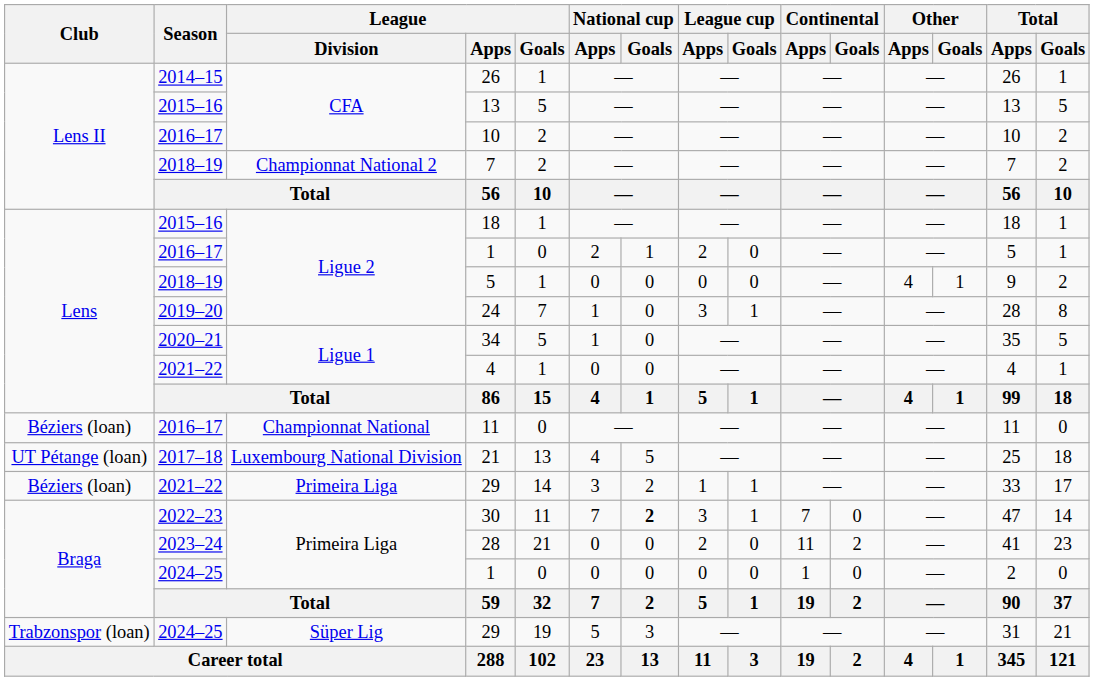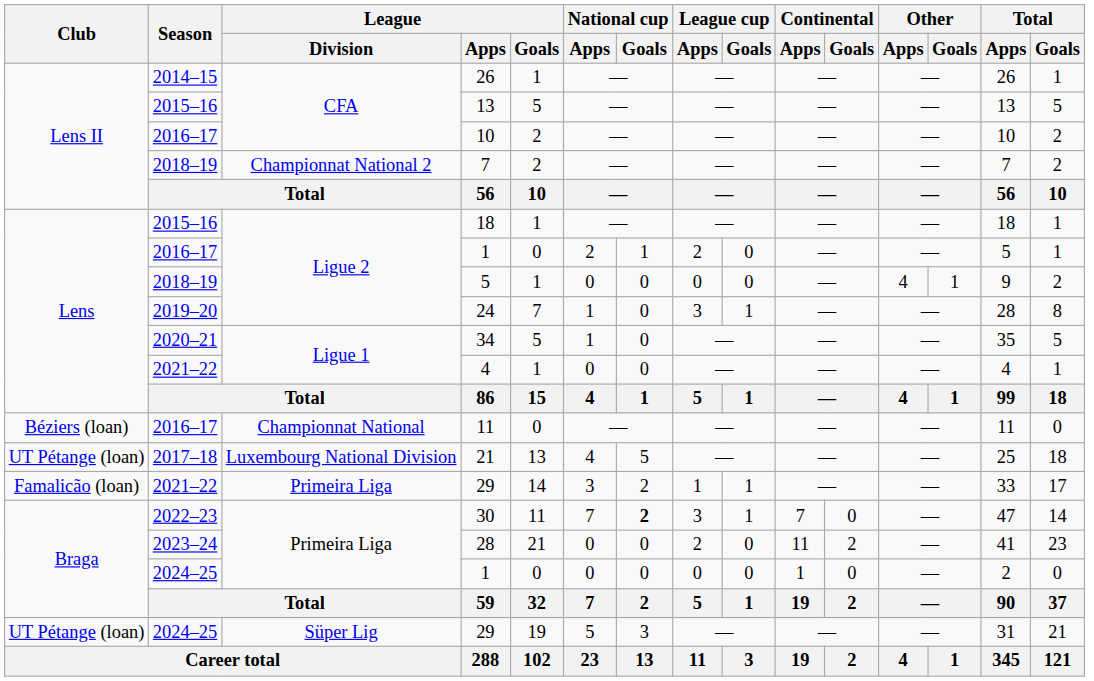 <table class="wikitable" style="text-align: center;">
 <tr>
 <th rowspan="2">Club</th>
 <th rowspan="2">Season</th>
 <th colspan="3">League</th>
 <th colspan="2">National cup</th>
 <th colspan="2">League cup</th>
 <th colspan="2">Continental</th>
 <th colspan="2">Other</th>
 <th colspan="2">Total</th>
 </tr>
 <tr>
 <th>Division</th>
 <th>Apps</th>
 <th>Goals</th>
 <th>Apps</th>
 <th>Goals</th>
 <th>Apps</th>
 <th>Goals</th>
 <th>Apps</th>
 <th>Goals</th>
 <th>Apps</th>
 <th>Goals</th>
 <th>Apps</th>
 <th>Goals</th>
 </tr>
 <tr>
 <td rowspan="5"><a href='#'>Lens II</a></td>
 <td><a href='#'>2014–15</a></td>
 <td rowspan="3"><a href='#'>CFA</a></td>
 <td>26</td>
 <td>1</td>
 <td colspan="2">—</td>
 <td colspan="2">—</td>
 <td colspan="2">—</td>
 <td colspan="2">—</td>
 <td>26</td>
 <td>1</td>
 </tr>
 <tr>
 <td><a href='#'>2015–16</a></td>
 <td>13</td>
 <td>5</td>
 <td colspan="2">—</td>
 <td colspan="2">—</td>
 <td colspan="2">—</td>
 <td colspan="2">—</td>
 <td>13</td>
 <td>5</td>
 </tr>
 <tr>
 <td><a href='#'>2016–17</a></td>
 <td>10</td>
 <td>2</td>
 <td colspan="2">—</td>
 <td colspan="2">—</td>
 <td colspan="2">—</td>
 <td colspan="2">—</td>
 <td>10</td>
 <td>2</td>
 </tr>
 <tr>
 <td><a href='#'>2018–19</a></td>
 <td><a href='#'>Championnat National 2</a></td>
 <td>7</td>
 <td>2</td>
 <td colspan="2">—</td>
 <td colspan="2">—</td>
 <td colspan="2">—</td>
 <td colspan="2">—</td>
 <td>7</td>
 <td>2</td>
 </tr>
 <tr>
 <th colspan="2">Total</th>
 <th>56</th>
 <th>10</th>
 <th colspan="2">—</th>
 <th colspan="2">—</th>
 <th colspan="2">—</th>
 <th colspan="2">—</th>
 <th>56</th>
 <th>10</th>
 </tr>
 <tr>
 <td rowspan="7"><a href='#'>Lens</a></td>
 <td><a href='#'>2015–16</a></td>
 <td rowspan="4"><a href='#'>Ligue 2</a></td>
 <td>18</td>
 <td>1</td>
 <td colspan="2">—</td>
 <td colspan="2">—</td>
 <td colspan="2">—</td>
 <td colspan="2">—</td>
 <td>18</td>
 <td>1</td>
 </tr>
 <tr>
 <td><a href='#'>2016–17</a></td>
 <td>1</td>
 <td>0</td>
 <td>2</td>
 <td>1</td>
 <td>2</td>
 <td>0</td>
 <td colspan="2">—</td>
 <td colspan="2">—</td>
 <td>5</td>
 <td>1</td>
 </tr>
 <tr>
 <td><a href='#'>2018–19</a></td>
 <td>5</td>
 <td>1</td>
 <td>0</td>
 <td>0</td>
 <td>0</td>
 <td>0</td>
 <td colspan="2">—</td>
 <td>4</td>
 <td>1</td>
 <td>9</td>
 <td>2</td>
 </tr>
 <tr>
 <td><a href='#'>2019–20</a></td>
 <td>24</td>
 <td>7</td>
 <td>1</td>
 <td>0</td>
 <td>3</td>
 <td>1</td>
 <td colspan="2">—</td>
 <td colspan="2">—</td>
 <td>28</td>
 <td>8</td>
 </tr>
 <tr>
 <td><a href='#'>2020–21</a></td>
 <td rowspan="2"><a href='#'>Ligue 1</a></td>
 <td>34</td>
 <td>5</td>
 <td>1</td>
 <td>0</td>
 <td colspan="2">—</td>
 <td colspan="2">—</td>
 <td colspan="2">—</td>
 <td>35</td>
 <td>5</td>
 </tr>
 <tr>
 <td><a href='#'>2021–22</a></td>
 <td>4</td>
 <td>1</td>
 <td>0</td>
 <td>0</td>
 <td colspan="2">—</td>
 <td colspan="2">—</td>
 <td colspan="2">—</td>
 <td>4</td>
 <td>1</td>
 </tr>
 <tr>
 <th colspan="2">Total</th>
 <th>86</th>
 <th>15</th>
 <th>4</th>
 <th>1</th>
 <th>5</th>
 <th>1</th>
 <th colspan="2">—</th>
 <th>4</th>
 <th>1</th>
 <th>99</th>
 <th>18</th>
 </tr>
 <tr>
 <td><a href='#'>Béziers</a> (loan)</td>
 <td><a href='#'>2016–17</a></td>
 <td><a href='#'>Championnat National</a></td>
 <td>11</td>
 <td>0</td>
 <td colspan="2">—</td>
 <td colspan="2">—</td>
 <td colspan="2">—</td>
 <td colspan="2">—</td>
 <td>11</td>
 <td>0</td>
 </tr>
 <tr>
 <td><a href='#'>UT Pétange</a> (loan)</td>
 <td><a href='#'>2017–18</a></td>
 <td><a href='#'>Luxembourg National Division</a></td>
 <td>21</td>
 <td>13</td>
 <td>4</td>
 <td>5</td>
 <td colspan="2">—</td>
 <td colspan="2">—</td>
 <td colspan="2">—</td>
 <td>25</td>
 <td>18</td>
 </tr>
 <tr>
-<td><a href='#'>Béziers</a> (loan)</td>
+<td><a href='#'>Famalicão</a> (loan)</td>
 <td><a href='#'>2021–22</a></td>
 <td><a href='#'>Primeira Liga</a></td>
 <td>29</td>
 <td>14</td>
 <td>3</td>
 <td>2</td>
 <td>1</td>
 <td>1</td>
 <td colspan="2">—</td>
 <td colspan="2">—</td>
 <td>33</td>
 <td>17</td>
 </tr>
 <tr>
 <td rowspan="4"><a href='#'>Braga</a></td>
 <td><a href='#'>2022–23</a></td>
 <td rowspan="3">Primeira Liga</td>
 <td>30</td>
 <td>11</td>
 <td>7</td>
 <td><strong>2</strong></td>
 <td>3</td>
 <td>1</td>
 <td>7</td>
 <td>0</td>
 <td colspan="2">—</td>
 <td>47</td>
 <td>14</td>
 </tr>
 <tr>
 <td><a href='#'>2023–24</a></td>
 <td>28</td>
 <td>21</td>
 <td>0</td>
 <td>0</td>
 <td>2</td>
 <td>0</td>
 <td>11</td>
 <td>2</td>
 <td colspan="2">—</td>
 <td>41</td>
 <td>23</td>
 </tr>
 <tr>
 <td><a href='#'>2024–25</a></td>
 <td>1</td>
 <td>0</td>
 <td>0</td>
 <td>0</td>
 <td>0</td>
 <td>0</td>
 <td>1</td>
 <td>0</td>
 <td colspan="2">—</td>
 <td>2</td>
 <td>0</td>
 </tr>
 <tr>
 <th colspan="2">Total</th>
 <th>59</th>
 <th>32</th>
 <th>7</th>
 <th>2</th>
 <th>5</th>
 <th>1</th>
 <th>19</th>
 <th>2</th>
 <th colspan="2">—</th>
 <th>90</th>
 <th>37</th>
 </tr>
 <tr>
-<td><a href='#'>Trabzonspor</a> (loan)</td>
+<td><a href='#'>UT Pétange</a> (loan)</td>
 <td><a href='#'>2024–25</a></td>
 <td><a href='#'>Süper Lig</a></td>
 <td>29</td>
 <td>19</td>
 <td>5</td>
 <td>3</td>
 <td colspan="2">—</td>
 <td colspan="2">—</td>
 <td colspan="2">—</td>
 <td>31</td>
 <td>21</td>
 </tr>
 <tr>
 <th colspan="3">Career total</th>
 <th>288</th>
 <th>102</th>
 <th>23</th>
 <th>13</th>
 <th>11</th>
 <th>3</th>
 <th>19</th>
 <th>2</th>
 <th>4</th>
 <th>1</th>
 <th>345</th>
 <th>121</th>
 </tr>
 </table>
